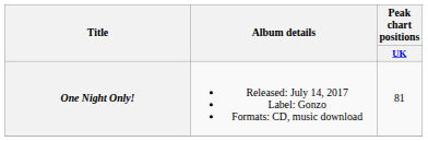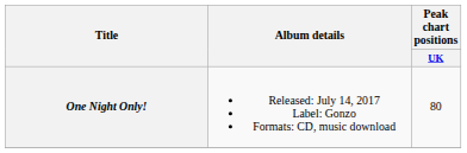 <table class="wikitable plainrowheaders" style="text-align:center;">
 <tr>
 <th scope="col" rowspan="2" style="width:17em;">Title</th>
 <th scope="col" rowspan="2" style="width:17em;">Album details</th>
 <th scope="col" colspan="1">Peak<br>chart<br>positions</th>
 </tr>
 <tr>
 <th scope="col" style="width:3em;font-size:90%;"><a href='#'>UK</a><br></th>
 </tr>
 <tr>
 <th scope="row"><em>One Night Only!</em></th>
 <td><br><ul><li>Released: July 14, 2017</li><li>Label: Gonzo</li><li>Formats: CD, music download</li></ul></td>
-<td>81</td>
+<td>80</td>
 </tr>
 <tr>
 </tr>
 </table>
